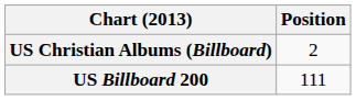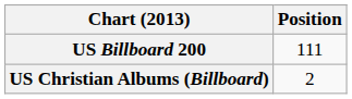 <table class="wikitable sortable plainrowheaders" style="text-align:center">
 <tr>
 <th scope="col">Chart (2013)</th>
 <th scope="col">Position</th>
 </tr>
 <tr>
+<th scope="row">US <em>Billboard</em> 200</th>
+<td>111</td>
+</tr>
+<tr>
 <th scope="row">US Christian Albums (<em>Billboard</em>)</th>
 <td>2</td>
 </tr>
-<tr>
-<th scope="row">US <em>Billboard</em> 200</th>
-<td>111</td>
-</tr>
 </table>
